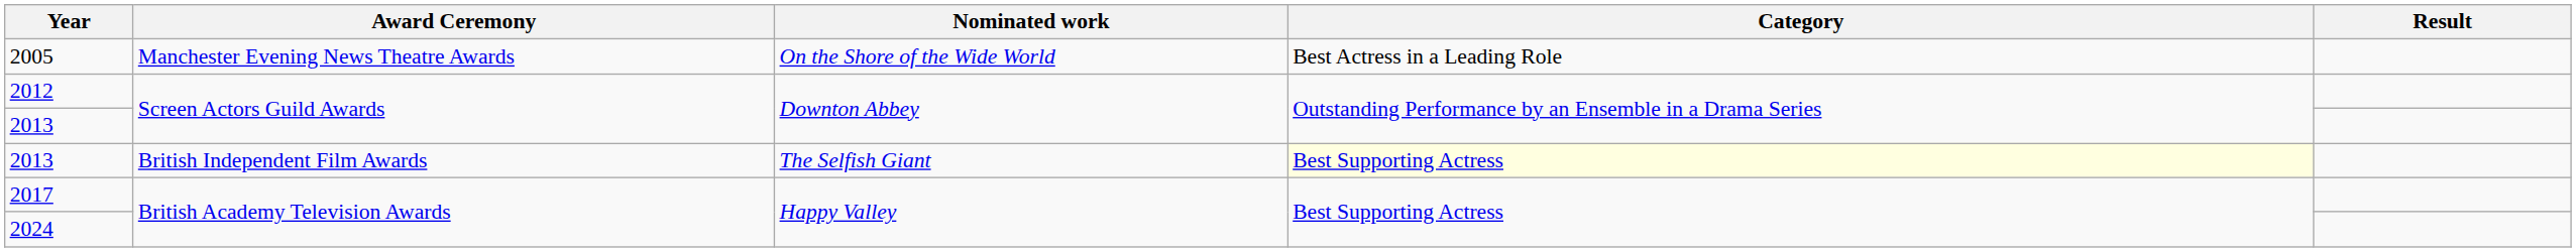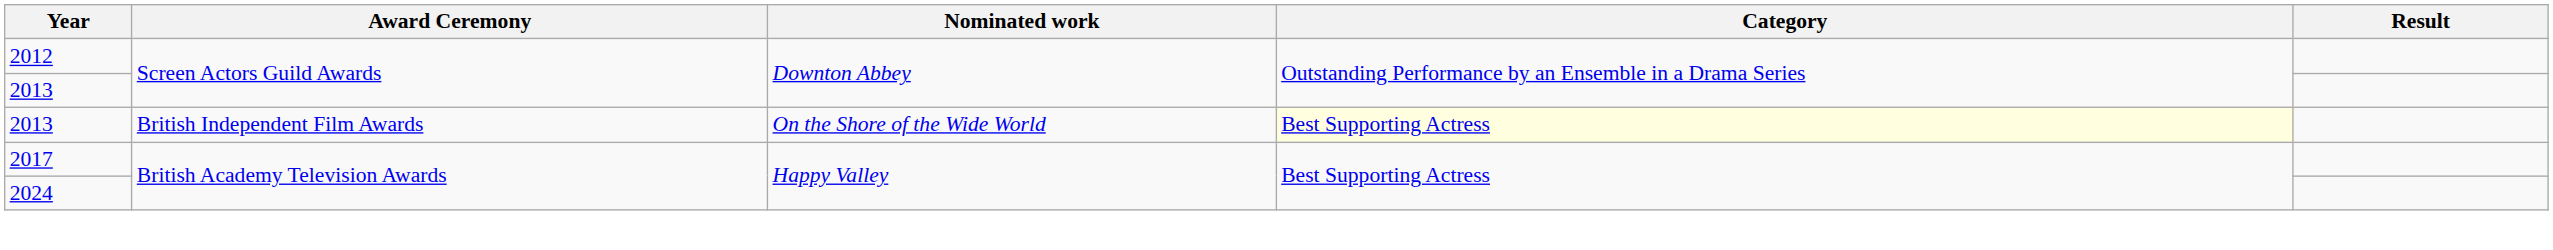 <table style="width:95%;" class="wikitable sortable">
 <tr>
 <th style="width:5%;">Year</th>
 <th style="width:25%;">Award Ceremony</th>
 <th style="width:20%;">Nominated work</th>
 <th style="width:40%;">Category</th>
 <th style="width:10%;">Result</th>
-</tr>
-<tr>
-<td>2005</td>
-<td><a href='#'>Manchester Evening News Theatre Awards</a></td>
-<td><em><a href='#'>On the Shore of the Wide World</a></em></td>
-<td>Best Actress in a Leading Role</td>
-<td></td>
 </tr>
 <tr>
 <td><a href='#'>2012</a></td>
 <td rowspan="2"><a href='#'>Screen Actors Guild Awards</a></td>
 <td rowspan=2><em><a href='#'>Downton Abbey</a></em></td>
 <td rowspan="2"><a href='#'>Outstanding Performance by an Ensemble in a Drama Series</a></td>
 <td></td>
 </tr>
 <tr>
 <td><a href='#'>2013</a></td>
 <td> </td>
 </tr>
 <tr>
 <td><a href='#'>2013</a></td>
 <td><a href='#'>British Independent Film Awards</a></td>
-<td><em><a href='#'>The Selfish Giant</a></em></td>
+<td><em><a href='#'>On the Shore of the Wide World</a></em></td>
 <td style="background: lightyellow;"><a href='#'>Best Supporting Actress</a></td>
 <td></td>
 </tr>
 <tr>
 <td><a href='#'>2017</a></td>
 <td rowspan="2"><a href='#'>British Academy Television Awards</a></td>
 <td rowspan="2"><em><a href='#'>Happy Valley</a></em></td>
 <td rowspan="2"><a href='#'>Best Supporting Actress</a></td>
 <td></td>
 </tr>
 <tr>
 <td><a href='#'>2024</a></td>
 <td></td>
 </tr>
 </table>
